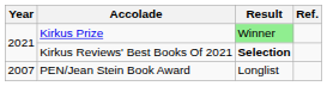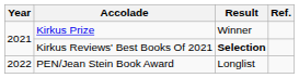 <table class="wikitable sortable">
 <tr>
 <th>Year</th>
 <th>Accolade</th>
 <th>Result</th>
 <th>Ref.</th>
 </tr>
 <tr>
 <td rowspan="2">2021</td>
 <td><a href='#'>Kirkus Prize</a></td>
-<td style="background: lightgreen;">Winner</td>
+<td>Winner</td>
 <td></td>
 </tr>
 <tr>
 <td>Kirkus Reviews' Best Books Of 2021</td>
 <td><strong>Selection</strong></td>
 <td></td>
 </tr>
 <tr>
-<td>2007</td>
+<td>2022</td>
 <td>PEN/Jean Stein Book Award</td>
 <td>Longlist</td>
 <td></td>
 </tr>
 </table>
